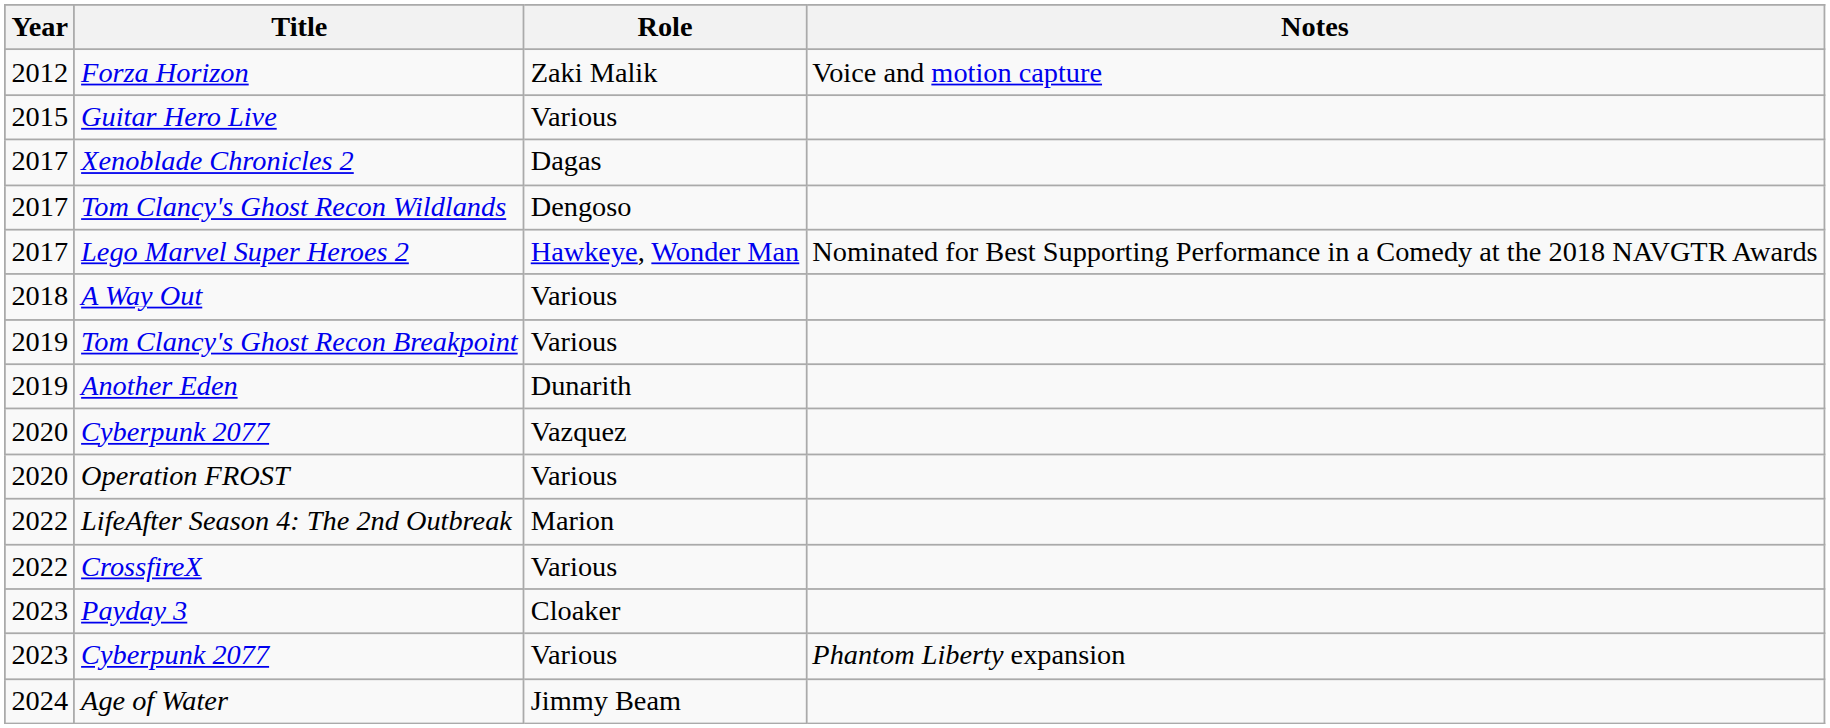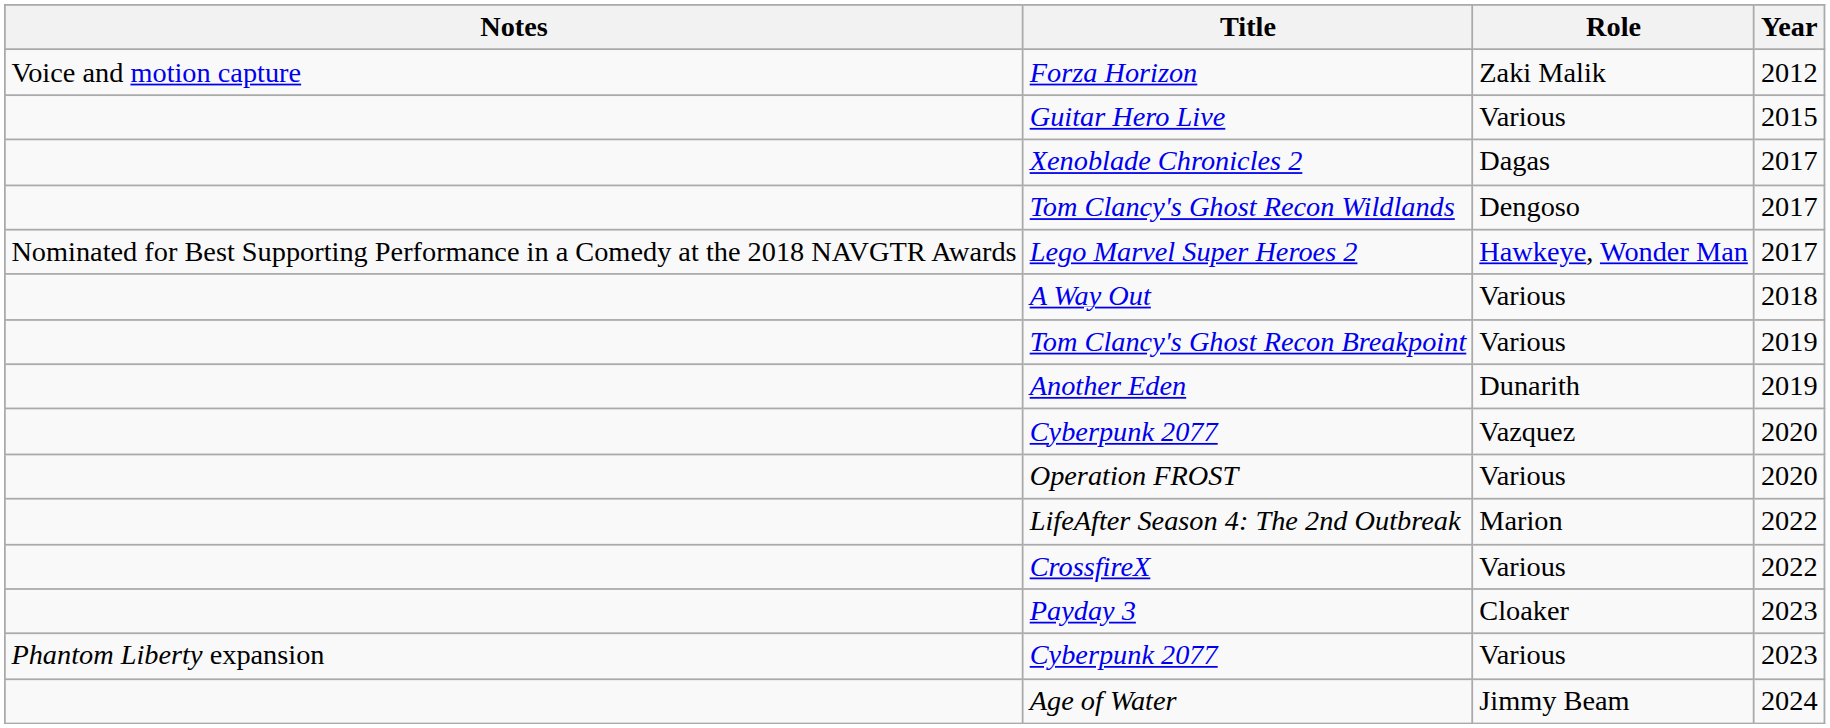 <table class="wikitable">
 <tr>
-<th>Year</th>
+<th>Notes</th>
 <th>Title</th>
 <th>Role</th>
-<th>Notes</th>
+<th>Year</th>
 </tr>
 <tr>
-<td>2012</td>
+<td>Voice and <a href='#'>motion capture</a></td>
 <td><em><a href='#'>Forza Horizon</a></em></td>
 <td>Zaki Malik</td>
-<td>Voice and <a href='#'>motion capture</a></td>
+<td>2012</td>
 </tr>
 <tr>
-<td>2015</td>
+<td></td>
 <td><em><a href='#'>Guitar Hero Live</a></em></td>
 <td>Various</td>
-<td></td>
+<td>2015</td>
 </tr>
 <tr>
-<td>2017</td>
+<td></td>
 <td><em><a href='#'>Xenoblade Chronicles 2</a></em></td>
 <td>Dagas</td>
-<td></td>
+<td>2017</td>
 </tr>
 <tr>
-<td>2017</td>
+<td></td>
 <td><em><a href='#'>Tom Clancy's Ghost Recon Wildlands</a></em></td>
 <td>Dengoso</td>
-<td></td>
+<td>2017</td>
 </tr>
 <tr>
-<td>2017</td>
+<td>Nominated for Best Supporting Performance in a Comedy at the 2018 NAVGTR Awards</td>
 <td><em><a href='#'>Lego Marvel Super Heroes 2</a></em></td>
 <td><a href='#'>Hawkeye</a>, <a href='#'>Wonder Man</a></td>
-<td>Nominated for Best Supporting Performance in a Comedy at the 2018 NAVGTR Awards</td>
+<td>2017</td>
 </tr>
 <tr>
-<td>2018</td>
+<td></td>
 <td><em><a href='#'>A Way Out</a></em></td>
 <td>Various</td>
-<td></td>
+<td>2018</td>
 </tr>
 <tr>
-<td>2019</td>
+<td></td>
 <td><em><a href='#'>Tom Clancy's Ghost Recon Breakpoint</a></em></td>
 <td>Various</td>
-<td></td>
+<td>2019</td>
 </tr>
 <tr>
-<td>2019</td>
+<td></td>
 <td><em><a href='#'>Another Eden</a></em></td>
 <td>Dunarith</td>
-<td></td>
+<td>2019</td>
 </tr>
 <tr>
-<td>2020</td>
+<td></td>
 <td><em><a href='#'>Cyberpunk 2077</a></em></td>
 <td>Vazquez</td>
-<td></td>
+<td>2020</td>
 </tr>
 <tr>
-<td>2020</td>
+<td></td>
 <td><em>Operation FROST</em></td>
 <td>Various</td>
-<td></td>
+<td>2020</td>
 </tr>
 <tr>
-<td>2022</td>
+<td></td>
 <td><em>LifeAfter Season 4: The 2nd Outbreak</em></td>
 <td>Marion</td>
-<td></td>
+<td>2022</td>
 </tr>
 <tr>
-<td>2022</td>
+<td></td>
 <td><em><a href='#'>CrossfireX</a></em></td>
 <td>Various</td>
-<td></td>
+<td>2022</td>
 </tr>
 <tr>
-<td>2023</td>
+<td></td>
 <td><em><a href='#'>Payday 3</a></em></td>
 <td>Cloaker</td>
-<td></td>
+<td>2023</td>
 </tr>
 <tr>
-<td>2023</td>
+<td><em>Phantom Liberty</em> expansion</td>
 <td><em><a href='#'>Cyberpunk 2077</a></em></td>
 <td>Various</td>
-<td><em>Phantom Liberty</em> expansion</td>
+<td>2023</td>
 </tr>
 <tr>
-<td>2024</td>
+<td></td>
 <td><em>Age of Water</em></td>
 <td>Jimmy Beam</td>
-<td></td>
+<td>2024</td>
 </tr>
 </table>
